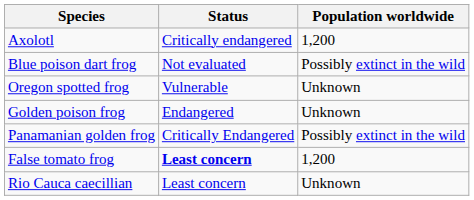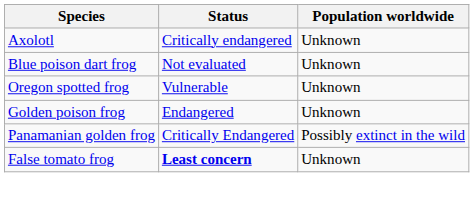 <table class="wikitable sortable">
 <tr>
 <th>Species</th>
 <th>Status</th>
 <th>Population worldwide</th>
 </tr>
 <tr>
 <td><a href='#'>Axolotl</a></td>
 <td><a href='#'>Critically endangered</a></td>
-<td>1,200</td>
+<td>Unknown</td>
 </tr>
 <tr>
 <td><a href='#'>Blue poison dart frog</a></td>
 <td><a href='#'>Not evaluated</a></td>
-<td>Possibly <a href='#'>extinct in the wild</a></td>
+<td>Unknown</td>
 </tr>
 <tr>
 <td><a href='#'>Oregon spotted frog</a></td>
 <td><a href='#'>Vulnerable</a></td>
 <td>Unknown</td>
 </tr>
 <tr>
 <td><a href='#'>Golden poison frog</a></td>
 <td><a href='#'>Endangered</a></td>
 <td>Unknown</td>
 </tr>
 <tr>
 <td><a href='#'>Panamanian golden frog</a></td>
 <td><a href='#'>Critically Endangered</a></td>
 <td>Possibly <a href='#'>extinct in the wild</a></td>
 </tr>
 <tr>
 <td><a href='#'>False tomato frog</a></td>
 <td><strong><a href='#'>Least concern</a></strong></td>
-<td>1,200</td>
-</tr>
-<tr>
-<td><a href='#'>Rio Cauca caecillian</a></td>
-<td><a href='#'>Least concern</a></td>
 <td>Unknown</td>
 </tr>
 </table>
